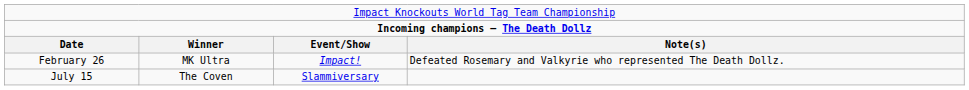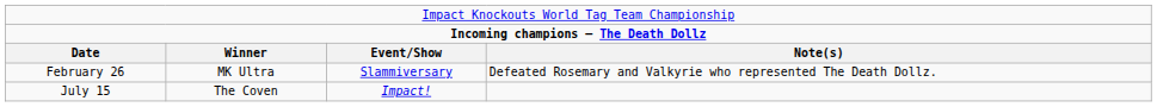 <table class="wikitable" style="text-align:center; width:100%;">
 <tr>
 <td colspan="5" style="text-align: center;"><a href='#'>Impact Knockouts World Tag Team Championship</a></td>
 </tr>
 <tr>
 <td colspan="5" style="text-align: center;"><strong>Incoming champions – <a href='#'>The Death Dollz</a> </strong></td>
 </tr>
 <tr>
 <th width=14%>Date</th>
 <th width=14%>Winner</th>
 <th width=14%>Event/Show</th>
 <th width=58%>Note(s)</th>
 </tr>
 <tr>
 <td>February 26<br></td>
 <td>MK Ultra<br></td>
-<td><em><a href='#'>Impact!</a></em></td>
+<td><a href='#'>Slammiversary</a></td>
 <td align=left>Defeated Rosemary and Valkyrie who represented The Death Dollz.</td>
 </tr>
 <tr>
 <td>July 15</td>
 <td>The Coven<br></td>
-<td><a href='#'>Slammiversary</a></td>
+<td><em><a href='#'>Impact!</a></em></td>
 <td></td>
 </tr>
 </table>
